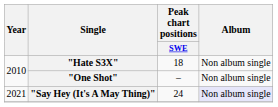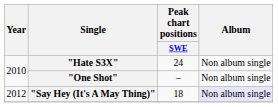 <table class="wikitable plainrowheaders" style="text-align:center;" border="1">
 <tr>
 <th scope="col" rowspan="2">Year</th>
 <th scope="col" rowspan="2">Single</th>
 <th scope="col" colspan="1">Peak chart positions</th>
 <th scope="col" rowspan="2">Album</th>
 </tr>
 <tr>
 <th scope="col" style="width:3em;font-size:85%;"><a href='#'>SWE</a><br></th>
 </tr>
 <tr>
 <td rowspan="2">2010</td>
 <th scope="row">"Hate S3X"</th>
-<td>18</td>
+<td>24</td>
 <td>Non album single</td>
 </tr>
 <tr>
 <th scope="row">"One Shot"</th>
 <td>–</td>
 <td>Non album single</td>
 </tr>
 <tr>
-<td>2021</td>
+<td>2012</td>
 <th scope="row">"Say Hey (It's A May Thing)"</th>
-<td>24</td>
+<td>18</td>
 <td style="background: lavender;">Non album single</td>
 </tr>
 <tr>
 </tr>
 </table>
